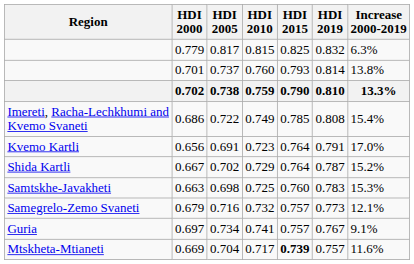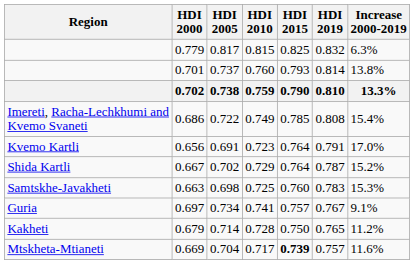 <table class="wikitable sortable">
 <tr>
 <th>Region</th>
 <th>HDI<br>2000</th>
 <th>HDI<br>2005</th>
 <th>HDI<br>2010</th>
 <th>HDI<br>2015</th>
 <th>HDI<br>2019</th>
 <th>Increase<br>2000-2019</th>
 </tr>
 <tr>
 <td></td>
 <td>0.779</td>
 <td>0.817</td>
 <td>0.815</td>
 <td>0.825</td>
 <td>0.832</td>
 <td> 6.3%</td>
 </tr>
 <tr>
 <td></td>
 <td>0.701</td>
 <td>0.737</td>
 <td>0.760</td>
 <td>0.793</td>
 <td>0.814</td>
 <td> 13.8%</td>
 </tr>
 <tr>
 <th></th>
 <th>0.702</th>
 <th>0.738</th>
 <th>0.759</th>
 <th>0.790</th>
 <th>0.810</th>
 <th> 13.3%</th>
 </tr>
 <tr>
 <td><a href='#'>Imereti</a>, <a href='#'>Racha-Lechkhumi and</a><br><a href='#'>Kvemo Svaneti</a></td>
 <td>0.686</td>
 <td>0.722</td>
 <td>0.749</td>
 <td>0.785</td>
 <td>0.808</td>
 <td> 15.4%</td>
 </tr>
 <tr>
 <td><a href='#'>Kvemo Kartli</a></td>
 <td>0.656</td>
 <td>0.691</td>
 <td>0.723</td>
 <td>0.764</td>
 <td>0.791</td>
 <td> 17.0%</td>
 </tr>
 <tr>
 <td><a href='#'>Shida Kartli</a></td>
 <td>0.667</td>
 <td>0.702</td>
 <td>0.729</td>
 <td>0.764</td>
 <td>0.787</td>
 <td> 15.2%</td>
 </tr>
 <tr>
 <td><a href='#'>Samtskhe-Javakheti</a></td>
 <td>0.663</td>
 <td>0.698</td>
 <td>0.725</td>
 <td>0.760</td>
 <td>0.783</td>
 <td> 15.3%</td>
 </tr>
 <tr>
-<td><a href='#'>Samegrelo-Zemo Svaneti</a></td>
-<td>0.679</td>
-<td>0.716</td>
-<td>0.732</td>
-<td>0.757</td>
-<td>0.773</td>
-<td> 12.1%</td>
-</tr>
-<tr>
 <td><a href='#'>Guria</a></td>
 <td>0.697</td>
 <td>0.734</td>
 <td>0.741</td>
 <td>0.757</td>
 <td>0.767</td>
 <td> 9.1%</td>
+</tr>
+<tr>
+<td><a href='#'>Kakheti</a></td>
+<td>0.679</td>
+<td>0.714</td>
+<td>0.728</td>
+<td>0.750</td>
+<td>0.765</td>
+<td> 11.2%</td>
 </tr>
 <tr>
 <td><a href='#'>Mtskheta-Mtianeti</a></td>
 <td>0.669</td>
 <td>0.704</td>
 <td>0.717</td>
 <td><strong>0.739</strong></td>
 <td>0.757</td>
 <td> 11.6%</td>
 </tr>
 </table>
